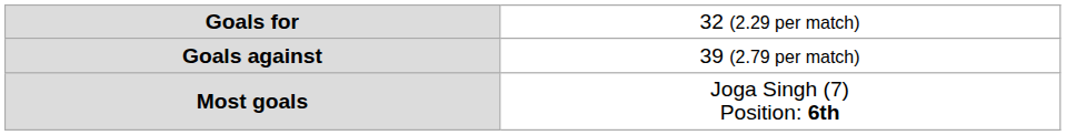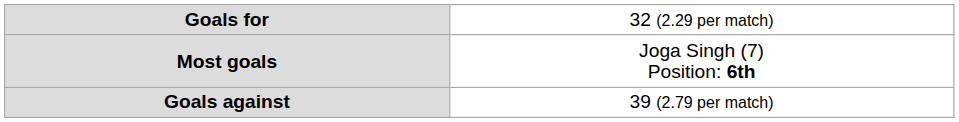 <table class="wikitable" style="width:50%;text-align:center">
 <tr>
 <td style="background:gainsboro;"><strong>Goals for</strong></td>
 <td style="background:white;">32 <small>(2.29 per match)</small></td>
 </tr>
 <tr>
+<td style="background:gainsboro;"><strong>Most goals</strong></td>
+<td style="background:white;"> Joga Singh (7) <br> Position: <strong>6th</strong></td>
+</tr>
+<tr>
 <td style="background:gainsboro;"><strong>Goals against</strong></td>
 <td style="background:white;">39 <small>(2.79 per match)</small></td>
 </tr>
-<tr>
-<td style="background:gainsboro;"><strong>Most goals</strong></td>
-<td style="background:white;"> Joga Singh (7) <br> Position: <strong>6th</strong></td>
-</tr>
 </table>
